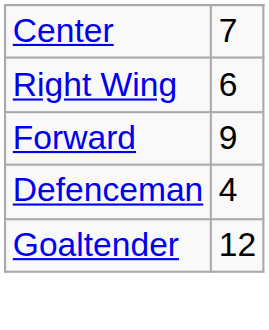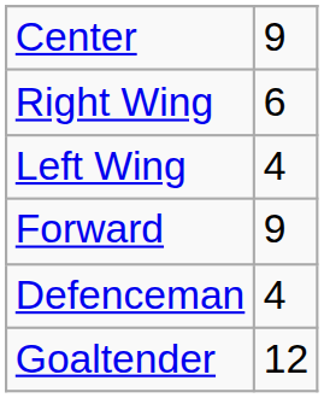 <table class="wikitable">
 <tr>
 </tr>
 <tr>
 <td><a href='#'>Center</a></td>
-<td>7</td>
+<td>9</td>
 </tr>
 <tr>
 <td><a href='#'>Right Wing</a></td>
 <td>6</td>
+</tr>
+<tr>
+<td><a href='#'>Left Wing</a></td>
+<td>4</td>
 </tr>
 <tr>
 <td><a href='#'>Forward</a></td>
 <td>9</td>
 </tr>
 <tr>
 <td><a href='#'>Defenceman</a></td>
 <td>4</td>
 </tr>
 <tr>
 <td><a href='#'>Goaltender</a></td>
 <td>12</td>
 </tr>
 </table>
